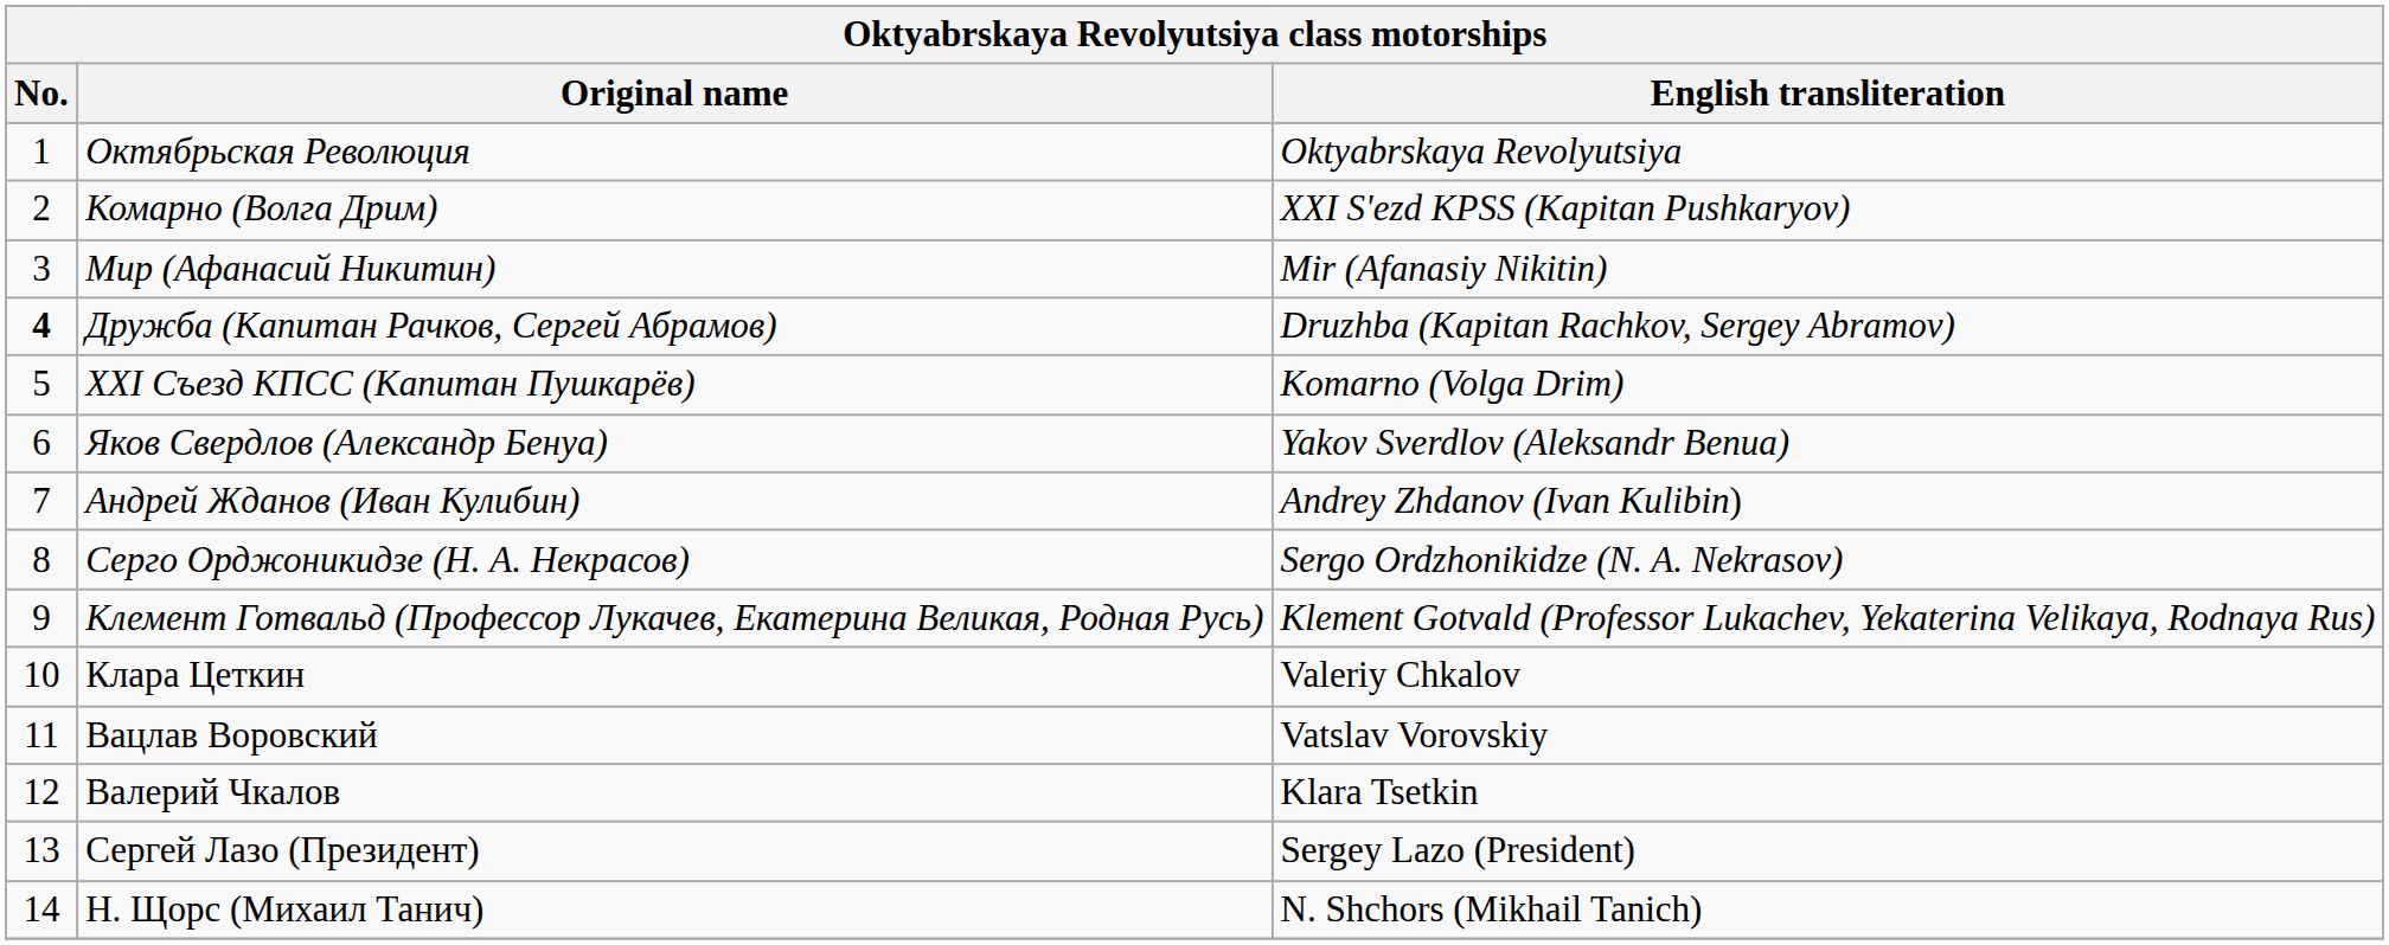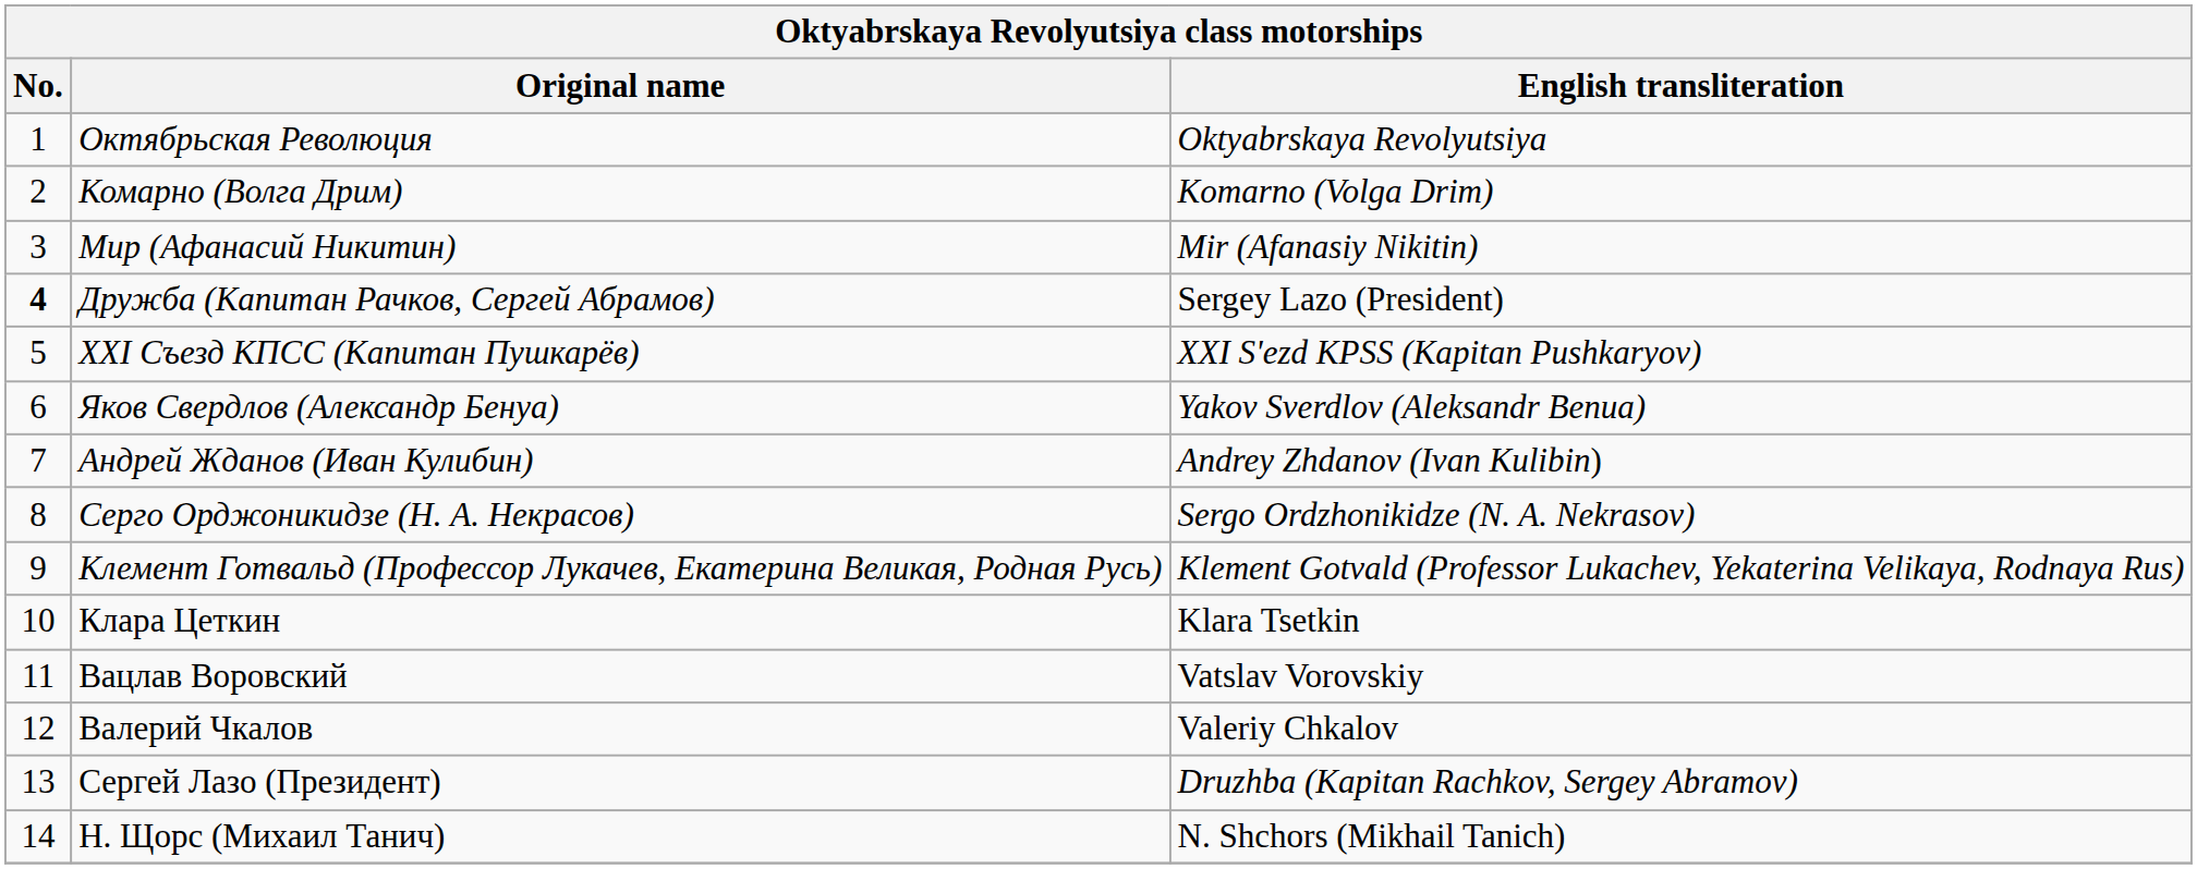 <table class="wikitable" style="text-align:center">
 <tr>
 <th colspan="3" style="text-align:center">Oktyabrskaya Revolyutsiya class motorships</th>
 </tr>
 <tr>
 <th>No.</th>
 <th align=Left>Original name</th>
 <th align=Left>English transliteration</th>
 </tr>
 <tr>
 <td>1</td>
 <td align=Left><em>Октябрьская Революция</em></td>
 <td align=Left><em>Oktyabrskaya Revolyutsiya</em></td>
 </tr>
 <tr>
 <td>2</td>
 <td align=Left><em>Комарно (Волга Дрим)</em></td>
-<td align=Left><em>XXI S'ezd KPSS (Kapitan Pushkaryov)</em></td>
+<td align=Left><em>Komarno (Volga Drim)</em></td>
 </tr>
 <tr>
 <td>3</td>
 <td align=Left><em>Мир (Афанасий Никитин)</em></td>
 <td align=Left><em>Mir (Afanasiy Nikitin)</em></td>
 </tr>
 <tr>
 <td><strong>4</strong></td>
 <td align=Left><em>Дружба (Капитан Рачков, Сергей Абрамов)</em></td>
-<td align=Left><em>Druzhba (Kapitan Rachkov, Sergey Abramov)</em></td>
+<td align=Left>Sergey Lazo (President)</td>
 </tr>
 <tr>
 <td>5</td>
 <td align=Left><em>XXI Съезд КПСС (Капитан Пушкарёв)</em></td>
-<td align=Left><em>Komarno (Volga Drim)</em></td>
+<td align=Left><em>XXI S'ezd KPSS (Kapitan Pushkaryov)</em></td>
 </tr>
 <tr>
 <td>6</td>
 <td align=Left><em>Яков Свердлов (Александр Бенуа)</em></td>
 <td align=Left><em>Yakov Sverdlov (Aleksandr Benua)</em></td>
 </tr>
 <tr>
 <td>7</td>
 <td align=Left><em>Андрей Жданов (Иван Кулибин)</em></td>
 <td align=Left><em>Andrey Zhdanov (Ivan Kulibin</em>)</td>
 </tr>
 <tr>
 <td>8</td>
 <td align=Left><em>Серго Орджоникидзе (Н. А. Некрасов)</em></td>
 <td align=Left><em>Sergo Ordzhonikidze (N. A. Nekrasov)</em></td>
 </tr>
 <tr>
 <td>9</td>
 <td align=Left><em>Клемент Готвальд (Профессор Лукачев, Екатерина Великая, Родная Русь)</em></td>
 <td align=Left><em>Klement Gotvald (Professor Lukachev, Yekaterina Velikaya, Rodnaya Rus)</em></td>
 </tr>
 <tr>
 <td>10</td>
 <td align=Left>Клара Цеткин</td>
-<td align=Left>Valeriy Chkalov</td>
+<td align=Left>Klara Tsetkin</td>
 </tr>
 <tr>
 <td>11</td>
 <td align=Left>Вацлав Воровский</td>
 <td align=Left>Vatslav Vorovskiy</td>
 </tr>
 <tr>
 <td>12</td>
 <td align=Left>Валерий Чкалов</td>
-<td align=Left>Klara Tsetkin</td>
+<td align=Left>Valeriy Chkalov</td>
 </tr>
 <tr>
 <td>13</td>
 <td align=Left>Сергей Лазо (Президент)</td>
-<td align=Left>Sergey Lazo (President)</td>
+<td align=Left><em>Druzhba (Kapitan Rachkov, Sergey Abramov)</em></td>
 </tr>
 <tr>
 <td>14</td>
 <td align=Left>Н. Щорс (Михаил Танич)</td>
 <td align=Left>N. Shchors (Mikhail Tanich)</td>
 </tr>
 <tr>
 </tr>
 </table>
